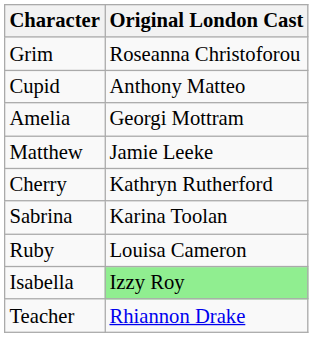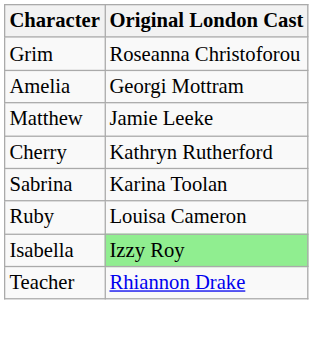 <table class="wikitable sortable">
 <tr>
 <th>Character</th>
 <th>Original London Cast</th>
 </tr>
 <tr>
 <td>Grim</td>
 <td>Roseanna Christoforou</td>
-</tr>
-<tr>
-<td>Cupid</td>
-<td>Anthony Matteo</td>
 </tr>
 <tr>
 <td>Amelia</td>
 <td>Georgi Mottram</td>
 </tr>
 <tr>
 <td>Matthew</td>
 <td>Jamie Leeke</td>
 </tr>
 <tr>
 <td>Cherry</td>
 <td>Kathryn Rutherford</td>
 </tr>
 <tr>
 <td>Sabrina</td>
 <td>Karina Toolan</td>
 </tr>
 <tr>
 <td>Ruby</td>
 <td>Louisa Cameron</td>
 </tr>
 <tr>
 <td>Isabella</td>
 <td style="background: lightgreen;">Izzy Roy</td>
 </tr>
 <tr>
 <td>Teacher</td>
 <td><a href='#'>Rhiannon Drake</a></td>
 </tr>
 </table>
